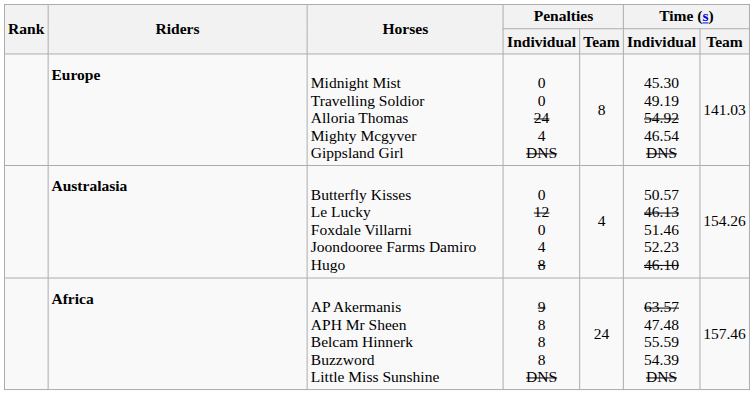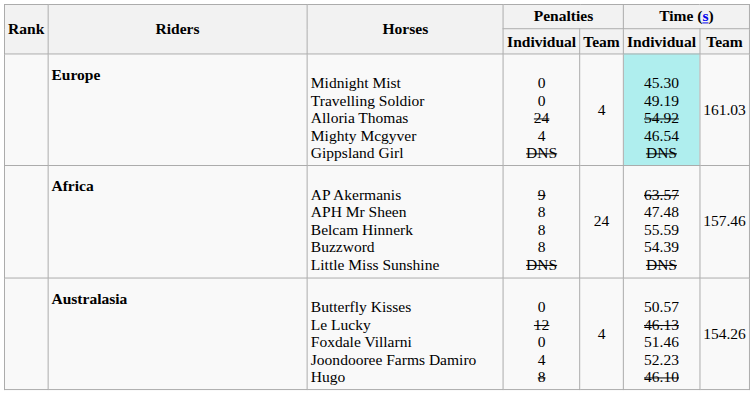 <table class="wikitable">
 <tr>
 <th width=25 rowspan=2>Rank</th>
 <th width=260 rowspan=2>Riders</th>
 <th width=195 rowspan=2>Horses</th>
 <th width=75 colspan=2>Penalties</th>
 <th width=75 colspan=2>Time (<a href='#'>s</a>)</th>
 </tr>
 <tr>
 <th>Individual</th>
 <th>Team</th>
 <th>Individual</th>
 <th>Team</th>
 </tr>
 <tr>
 <td></td>
 <td><strong>Europe</strong><br> <br><br><br><br></td>
 <td><br>Midnight Mist<br>Travelling Soldior<br>Alloria Thomas<br>Mighty Mcgyver<br>Gippsland Girl</td>
 <td align="center"><br>0<br>0<br><s>24</s><br>4<br><s>DNS</s></td>
-<td align="center">8</td>
-<td align="center"><br>45.30<br>49.19<br><s>54.92</s><br>46.54<br><s>DNS</s></td>
-<td align="center">141.03</td>
+<td align="center">4</td>
+<td align="center" style="background: paleturquoise;"><br>45.30<br>49.19<br><s>54.92</s><br>46.54<br><s>DNS</s></td>
+<td align="center">161.03</td>
+</tr>
+<tr>
+<td></td>
+<td><strong>Africa</strong><br> <br><br><br><br></td>
+<td><br>AP Akermanis<br>APH Mr Sheen<br>Belcam Hinnerk<br>Buzzword<br>Little Miss Sunshine</td>
+<td align="center"><br><s>9</s><br>8<br>8<br>8<br><s>DNS</s></td>
+<td align="center">24</td>
+<td align="center"><br><s>63.57</s><br>47.48<br>55.59<br>54.39<br><s>DNS</s></td>
+<td align="center">157.46</td>
 </tr>
 <tr>
 <td></td>
 <td><strong>Australasia</strong><br> <br><br><br><br></td>
 <td><br>Butterfly Kisses<br>Le Lucky<br>Foxdale Villarni<br>Joondooree Farms Damiro<br>Hugo</td>
 <td align="center"><br>0<br><s>12</s><br>0<br>4<br><s>8</s></td>
 <td align="center">4</td>
 <td align="center"><br>50.57<br><s>46.13</s><br>51.46<br>52.23<br><s>46.10</s></td>
 <td align="center">154.26</td>
 </tr>
-<tr>
-<td></td>
-<td><strong>Africa</strong><br> <br><br><br><br></td>
-<td><br>AP Akermanis<br>APH Mr Sheen<br>Belcam Hinnerk<br>Buzzword<br>Little Miss Sunshine</td>
-<td align="center"><br><s>9</s><br>8<br>8<br>8<br><s>DNS</s></td>
-<td align="center">24</td>
-<td align="center"><br><s>63.57</s><br>47.48<br>55.59<br>54.39<br><s>DNS</s></td>
-<td align="center">157.46</td>
-</tr>
 </table>
